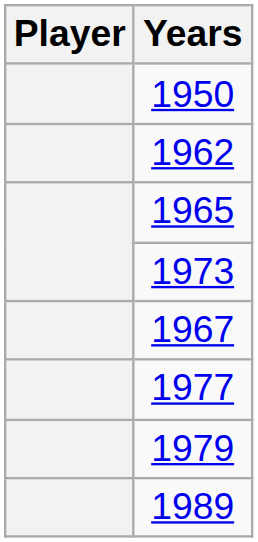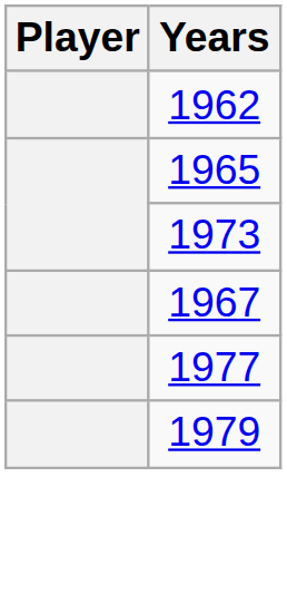 <table class="wikitable plainrowheaders sortable" style="text-align:center">
 <tr>
 <th scope="col">Player</th>
 <th scope="col">Years</th>
-</tr>
-<tr>
-<th scope="row" align="left"></th>
-<td><a href='#'>1950</a></td>
 </tr>
 <tr>
 <th scope="row" align="left"></th>
 <td><a href='#'>1962</a></td>
 </tr>
 <tr>
 <th scope="row" align="left" rowspan=2></th>
 <td><a href='#'>1965</a></td>
 </tr>
 <tr>
 <td><a href='#'>1973</a></td>
 </tr>
 <tr>
 <th scope="row" align="left"></th>
 <td><a href='#'>1967</a></td>
 </tr>
 <tr>
 <th scope="row" align="left"></th>
 <td><a href='#'>1977</a></td>
 </tr>
 <tr>
 <th scope="row" align="left"></th>
 <td><a href='#'>1979</a></td>
 </tr>
-<tr>
-<th scope="row" align="left"></th>
-<td><a href='#'>1989</a></td>
-</tr>
 </table>
